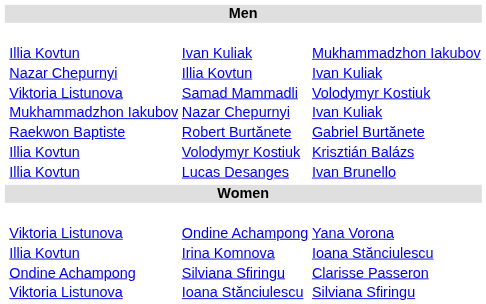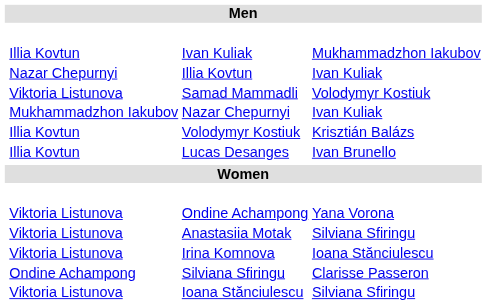 <table>
 <tr bgcolor="DFDFDF">
 <td colspan="4" align="center"><strong>Men</strong></td>
 </tr>
 <tr>
 <td><br></td>
 <td><br></td>
 <td><br></td>
 <td><br></td>
 </tr>
 <tr>
 <td><br></td>
 <td> <a href='#'>Illia Kovtun</a></td>
 <td> <a href='#'>Ivan Kuliak</a></td>
 <td> <a href='#'>Mukhammadzhon Iakubov</a></td>
 </tr>
 <tr>
 <td><br></td>
 <td> <a href='#'>Nazar Chepurnyi</a></td>
 <td> <a href='#'>Illia Kovtun</a></td>
 <td> <a href='#'>Ivan Kuliak</a></td>
 </tr>
 <tr>
 <td><br></td>
 <td> <a href='#'>Viktoria Listunova</a></td>
 <td> <a href='#'>Samad Mammadli</a></td>
 <td> <a href='#'>Volodymyr Kostiuk</a></td>
 </tr>
 <tr>
 <td><br></td>
 <td> <a href='#'>Mukhammadzhon Iakubov</a></td>
 <td> <a href='#'>Nazar Chepurnyi</a></td>
 <td> <a href='#'>Ivan Kuliak</a></td>
 </tr>
 <tr>
 <td><br></td>
-<td> <a href='#'>Raekwon Baptiste</a></td>
-<td> <a href='#'>Robert Burtănete</a></td>
-<td> <a href='#'>Gabriel Burtănete</a></td>
-</tr>
-<tr>
-<td><br></td>
 <td> <a href='#'>Illia Kovtun</a></td>
 <td> <a href='#'>Volodymyr Kostiuk</a></td>
 <td> <a href='#'>Krisztián Balázs</a></td>
 </tr>
 <tr>
 <td><br></td>
 <td> <a href='#'>Illia Kovtun</a></td>
 <td> <a href='#'>Lucas Desanges</a></td>
 <td> <a href='#'>Ivan Brunello</a></td>
 </tr>
 <tr>
 </tr>
 <tr bgcolor="DFDFDF">
 <td colspan="4" align="center"><strong>Women</strong></td>
 </tr>
 <tr>
 <td><br></td>
 <td><br></td>
 <td><br></td>
 <td><br></td>
 </tr>
 <tr>
 <td><br></td>
 <td> <a href='#'>Viktoria Listunova</a></td>
 <td> <a href='#'>Ondine Achampong</a></td>
 <td> <a href='#'>Yana Vorona</a></td>
 </tr>
 <tr>
 <td><br></td>
-<td> <a href='#'>Illia Kovtun</a></td>
+<td> <a href='#'>Viktoria Listunova</a></td>
+<td> <a href='#'>Anastasiia Motak</a></td>
+<td> <a href='#'>Silviana Sfiringu</a></td>
+</tr>
+<tr>
+<td><br></td>
+<td> <a href='#'>Viktoria Listunova</a></td>
 <td> <a href='#'>Irina Komnova</a></td>
 <td> <a href='#'>Ioana Stănciulescu</a></td>
 </tr>
 <tr>
 <td><br></td>
 <td> <a href='#'>Ondine Achampong</a></td>
 <td> <a href='#'>Silviana Sfiringu</a></td>
 <td> <a href='#'>Clarisse Passeron</a></td>
 </tr>
 <tr>
 <td><br></td>
 <td> <a href='#'>Viktoria Listunova</a></td>
 <td> <a href='#'>Ioana Stănciulescu</a></td>
 <td> <a href='#'>Silviana Sfiringu</a></td>
 </tr>
 </table>
